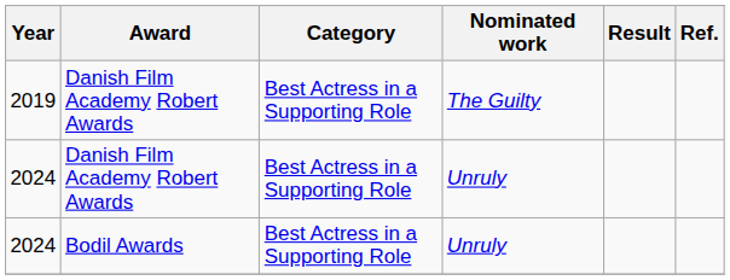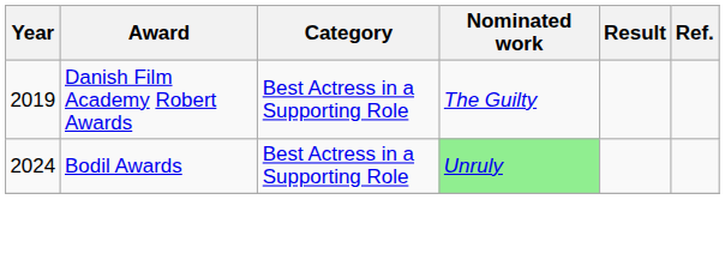 <table width="90%" class="wikitable">
 <tr>
 <th width="10">Year</th>
 <th width="380">Award</th>
 <th width="300">Category</th>
 <th width="220">Nominated work</th>
 <th width="30">Result</th>
 <th width="10">Ref.</th>
 </tr>
 <tr>
 <td>2019</td>
 <td><a href='#'>Danish Film Academy</a> <a href='#'>Robert Awards</a></td>
 <td><a href='#'>Best Actress in a Supporting Role</a></td>
 <td><em><a href='#'>The Guilty</a></em></td>
 <td></td>
 <td></td>
 </tr>
 <tr>
 <td>2024</td>
-<td><a href='#'>Danish Film Academy</a> <a href='#'>Robert Awards</a></td>
-<td><a href='#'>Best Actress in a Supporting Role</a></td>
-<td><em><a href='#'>Unruly</a></em></td>
-<td></td>
-<td></td>
-</tr>
-<tr>
-<td>2024</td>
 <td><a href='#'>Bodil Awards</a></td>
 <td><a href='#'>Best Actress in a Supporting Role</a></td>
-<td><em><a href='#'>Unruly</a></em></td>
+<td style="background: lightgreen;"><em><a href='#'>Unruly</a></em></td>
 <td></td>
 <td></td>
 </tr>
 <tr>
 </tr>
 </table>
